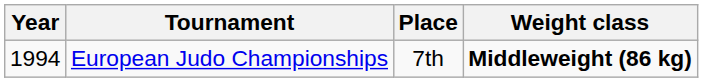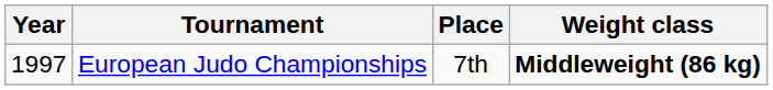 <table class=wikitable>
 <tr>
 <th>Year</th>
 <th>Tournament</th>
 <th>Place</th>
 <th>Weight class</th>
 </tr>
 <tr>
-<td>1994</td>
+<td>1997</td>
 <td><a href='#'>European Judo Championships</a></td>
 <td align="center">7th</td>
 <td><strong>Middleweight (86 kg)</strong></td>
 </tr>
 </table>
